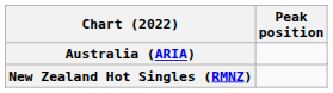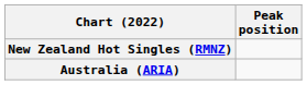 <table class="wikitable sortable plainrowheaders">
 <tr>
 <th>Chart (2022)</th>
 <th>Peak<br>position</th>
 </tr>
 <tr>
+<th scope="row">New Zealand Hot Singles (<a href='#'>RMNZ</a>)</th>
+<td></td>
+</tr>
+<tr>
 <th scope="row">Australia (<a href='#'>ARIA</a>)</th>
 <td></td>
 </tr>
-<tr>
-<th scope="row">New Zealand Hot Singles (<a href='#'>RMNZ</a>)</th>
-<td></td>
-</tr>
 </table>
